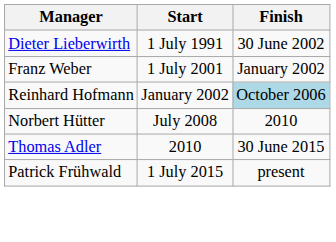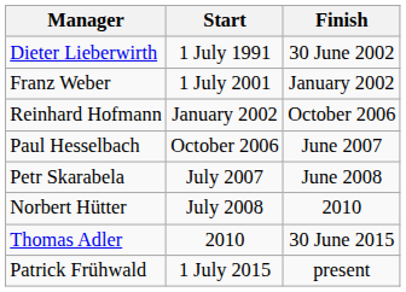 <table class="wikitable">
 <tr>
 <th>Manager</th>
 <th>Start</th>
 <th>Finish</th>
 </tr>
 <tr align="center">
 <td align="left"><a href='#'>Dieter Lieberwirth</a></td>
 <td>1 July 1991</td>
 <td>30 June 2002</td>
 </tr>
 <tr align="center">
 <td align="left">Franz Weber</td>
 <td>1 July 2001</td>
 <td>January 2002</td>
 </tr>
 <tr align="center">
 <td align="left">Reinhard Hofmann</td>
 <td>January 2002</td>
-<td style="background: lightblue;">October 2006</td>
+<td>October 2006</td>
+</tr>
+<tr align="center">
+<td align="left">Paul Hesselbach</td>
+<td>October 2006</td>
+<td>June 2007</td>
+</tr>
+<tr align="center">
+<td align="left">Petr Skarabela</td>
+<td>July 2007</td>
+<td>June 2008</td>
 </tr>
 <tr align="center">
 <td align="left">Norbert Hütter</td>
 <td>July 2008</td>
 <td>2010</td>
 </tr>
 <tr align="center">
 <td align="left"><a href='#'>Thomas Adler</a></td>
 <td>2010</td>
 <td>30 June 2015</td>
 </tr>
 <tr align="center">
 <td align="left">Patrick Frühwald</td>
 <td>1 July 2015</td>
 <td>present</td>
 </tr>
 </table>
